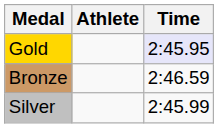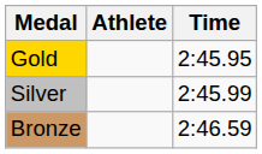 <table class="wikitable">
 <tr>
 <th>Medal</th>
 <th>Athlete</th>
 <th>Time</th>
 </tr>
 <tr>
 <td bgcolor="gold">Gold</td>
 <td></td>
-<td style="background: lavender;">2:45.95</td>
+<td>2:45.95</td>
+</tr>
+<tr>
+<td bgcolor="silver">Silver</td>
+<td></td>
+<td>2:45.99</td>
 </tr>
 <tr>
 <td bgcolor="CC9966">Bronze</td>
 <td></td>
 <td>2:46.59</td>
 </tr>
-<tr>
-<td bgcolor="silver">Silver</td>
-<td></td>
-<td>2:45.99</td>
-</tr>
 </table>
